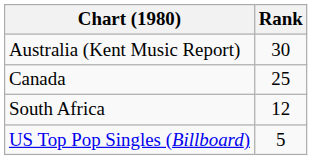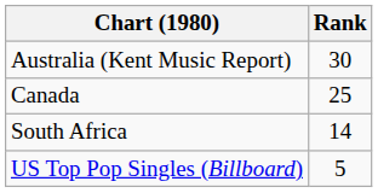 <table class="wikitable sortable">
 <tr>
 <th align="left">Chart (1980)</th>
 <th align="left">Rank</th>
 </tr>
 <tr>
 <td>Australia (Kent Music Report)</td>
 <td align="center">30</td>
 </tr>
 <tr>
 <td>Canada</td>
 <td style="text-align:center;">25</td>
 </tr>
 <tr>
 <td>South Africa </td>
-<td align="center">12</td>
+<td align="center">14</td>
 </tr>
 <tr>
 <td><a href='#'>US Top Pop Singles (<em>Billboard</em>)</a></td>
 <td align="center">5</td>
 </tr>
 </table>
